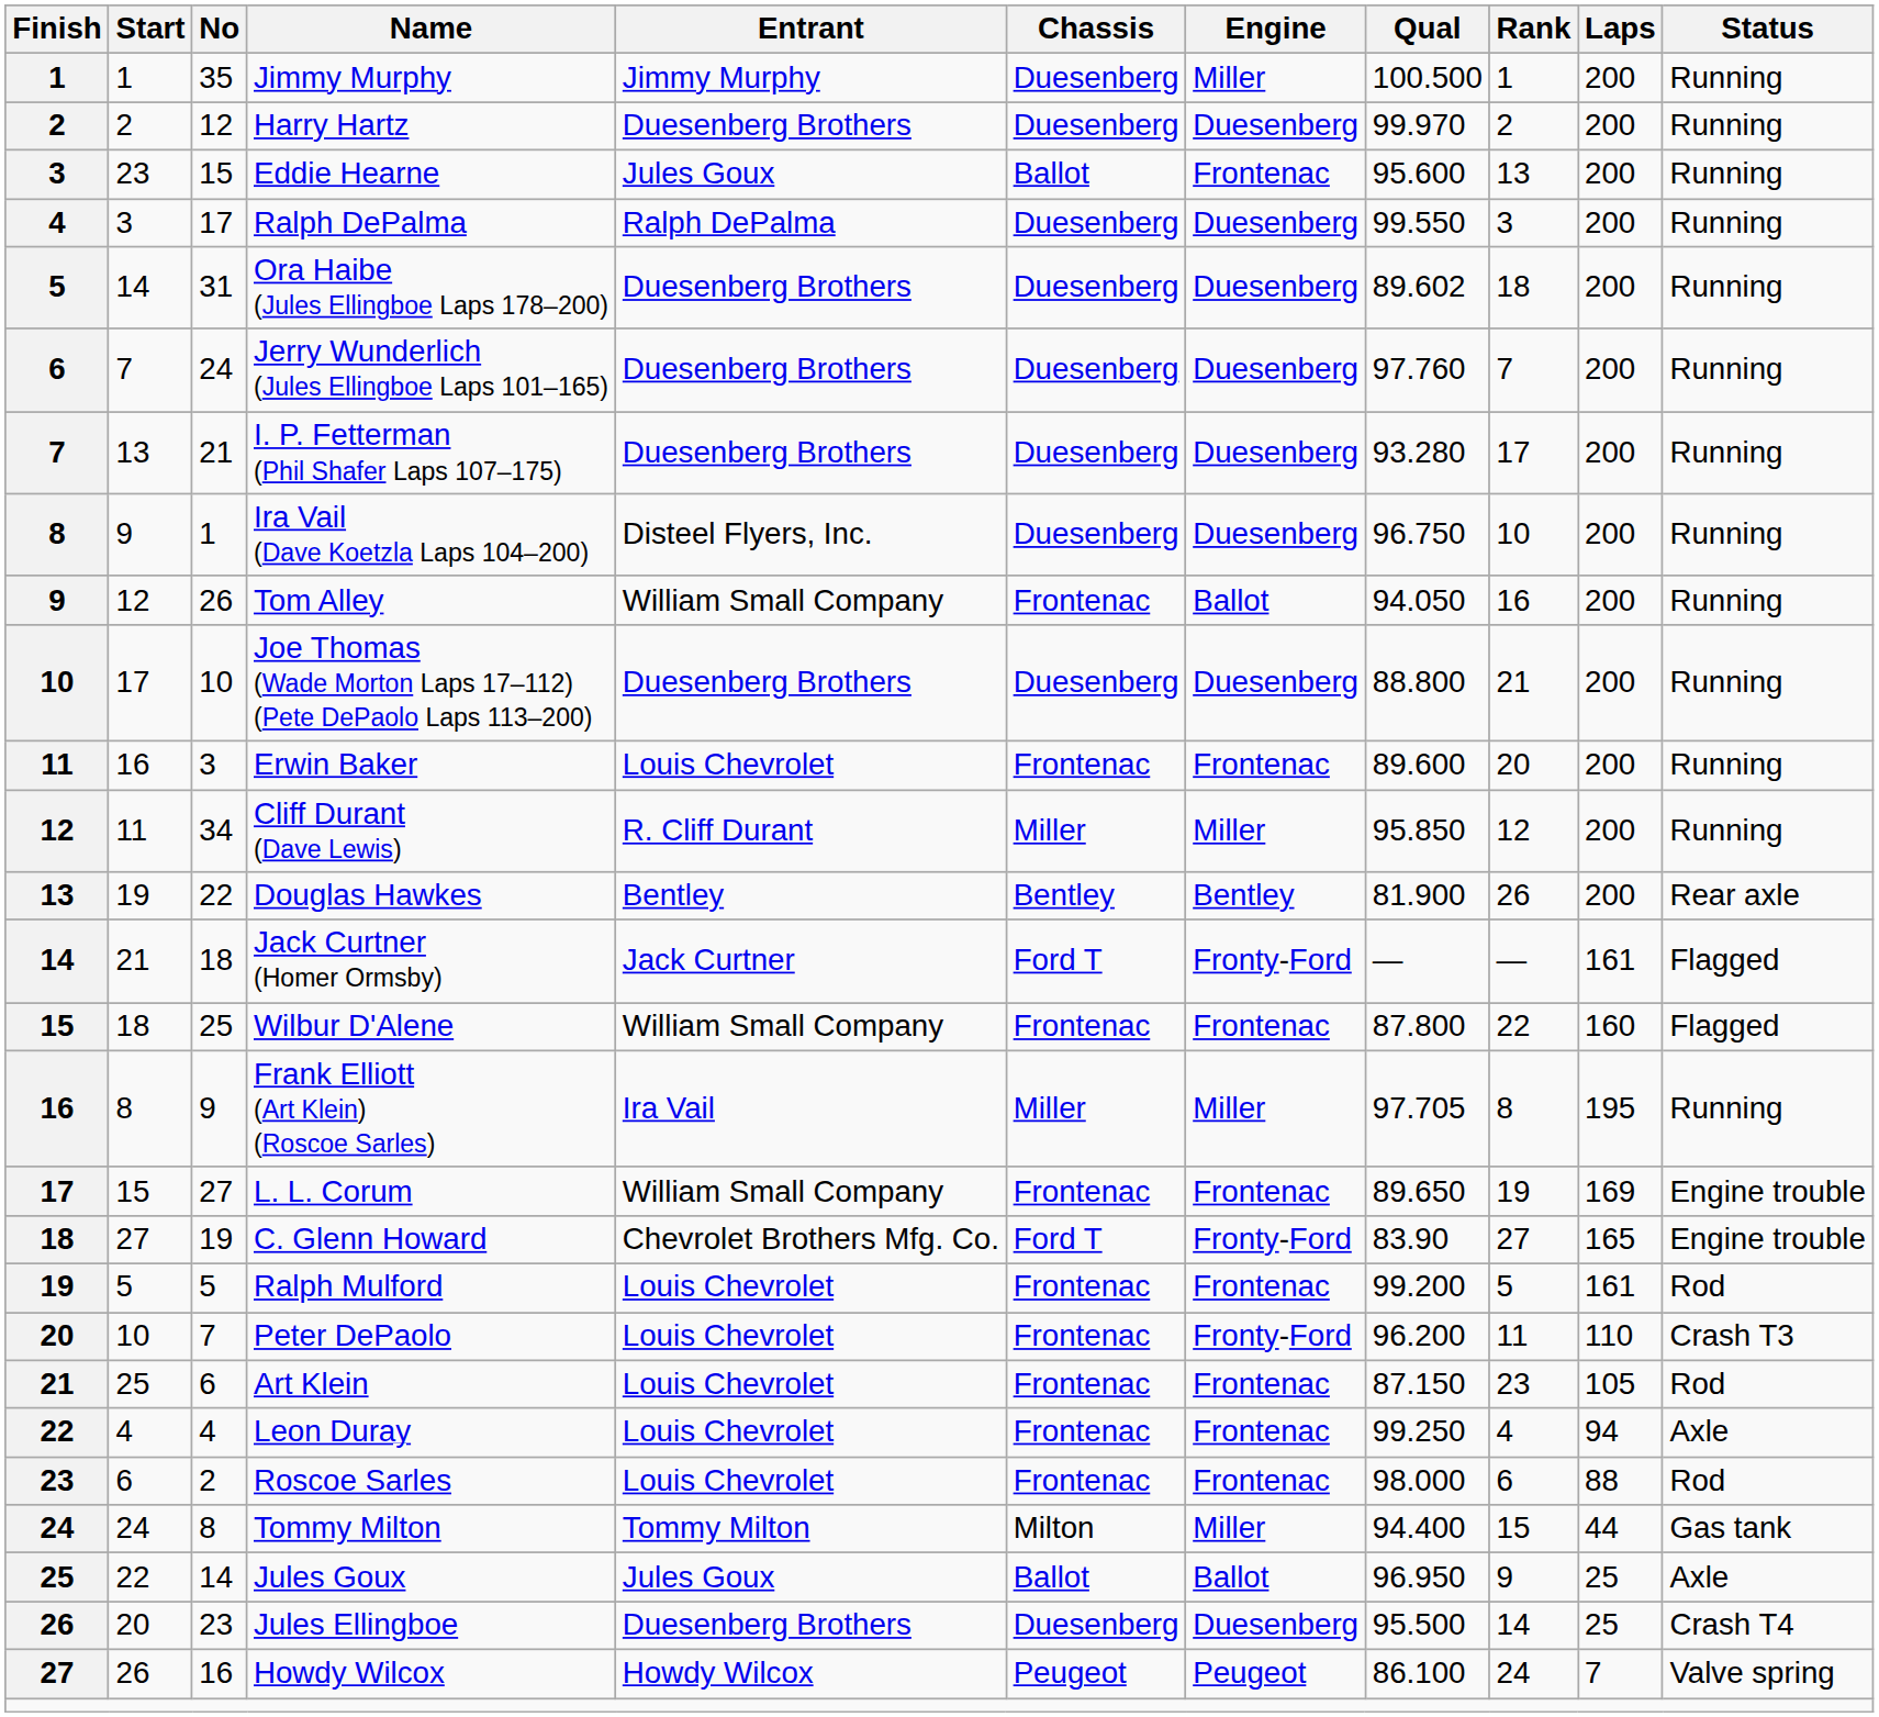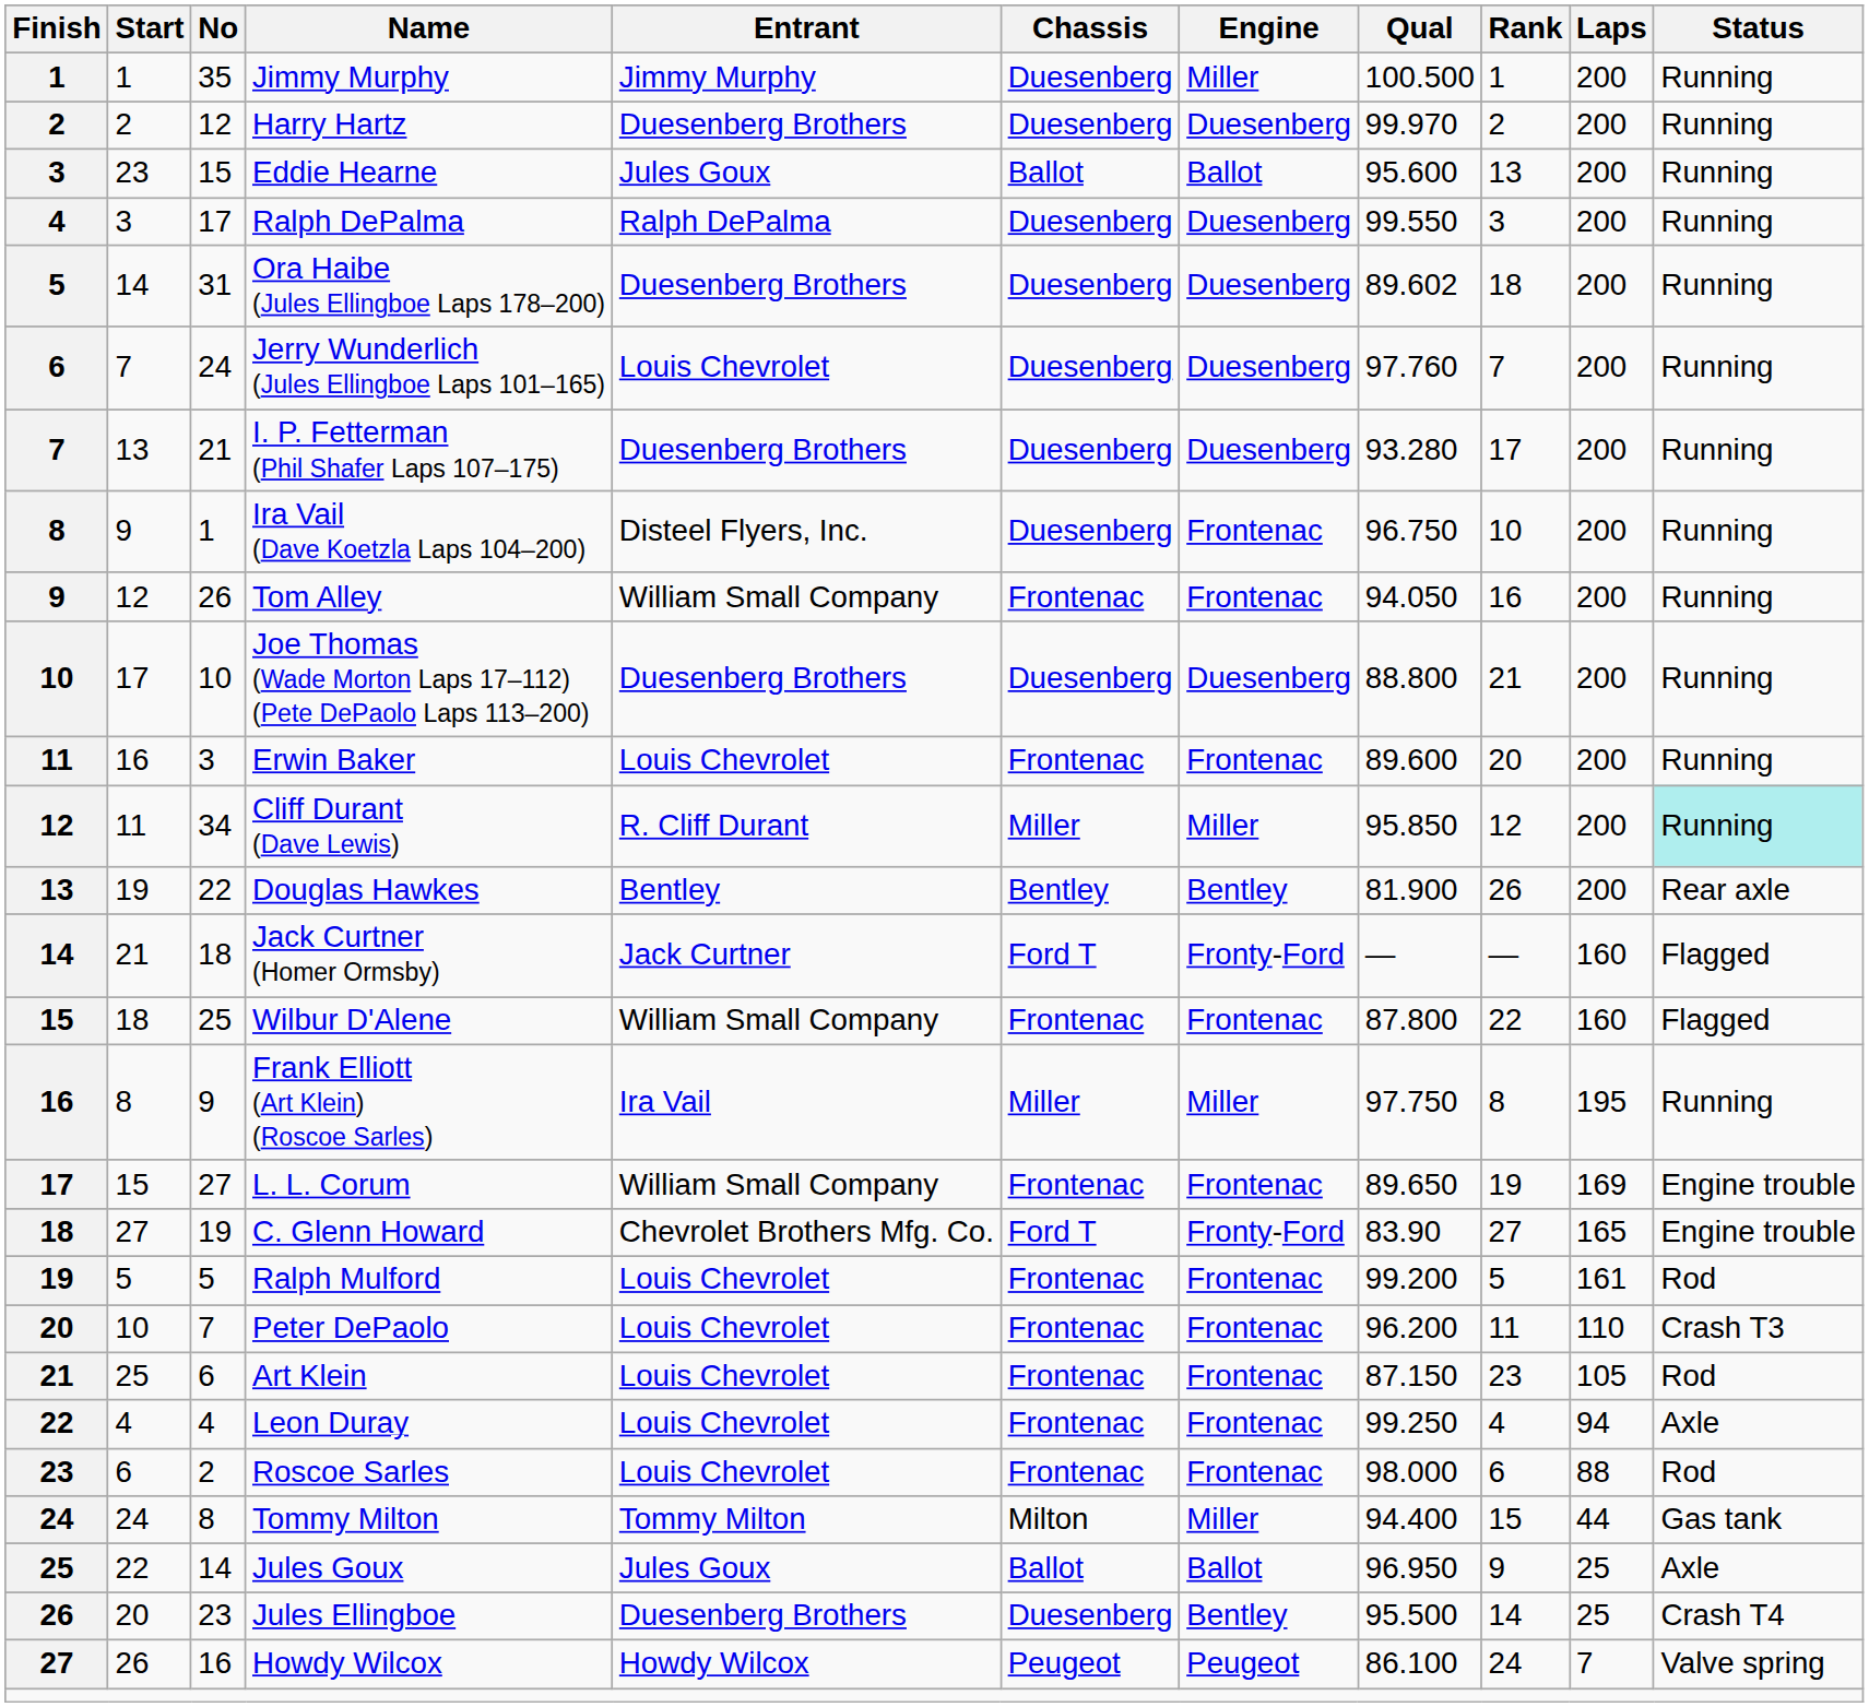 <table class="wikitable">
 <tr>
 <th>Finish</th>
 <th>Start</th>
 <th>No</th>
 <th>Name</th>
 <th>Entrant</th>
 <th>Chassis</th>
 <th>Engine</th>
 <th>Qual</th>
 <th>Rank</th>
 <th>Laps</th>
 <th>Status</th>
 </tr>
 <tr>
 <th>1</th>
 <td>1</td>
 <td>35</td>
 <td> <a href='#'>Jimmy Murphy</a></td>
 <td><a href='#'>Jimmy Murphy</a></td>
 <td><a href='#'>Duesenberg</a></td>
 <td><a href='#'>Miller</a></td>
 <td>100.500</td>
 <td>1</td>
 <td>200</td>
 <td>Running</td>
 </tr>
 <tr>
 <th>2</th>
 <td>2</td>
 <td>12</td>
 <td> <a href='#'>Harry Hartz</a> <strong></strong></td>
 <td><a href='#'>Duesenberg Brothers</a></td>
 <td><a href='#'>Duesenberg</a></td>
 <td><a href='#'>Duesenberg</a></td>
 <td>99.970</td>
 <td>2</td>
 <td>200</td>
 <td>Running</td>
 </tr>
 <tr>
 <th>3</th>
 <td>23</td>
 <td>15</td>
 <td> <a href='#'>Eddie Hearne</a></td>
 <td><a href='#'>Jules Goux</a></td>
 <td><a href='#'>Ballot</a></td>
-<td><a href='#'>Frontenac</a></td>
+<td><a href='#'>Ballot</a></td>
 <td>95.600</td>
 <td>13</td>
 <td>200</td>
 <td>Running</td>
 </tr>
 <tr>
 <th>4</th>
 <td>3</td>
 <td>17</td>
 <td> <a href='#'>Ralph DePalma</a> <strong></strong></td>
 <td><a href='#'>Ralph DePalma</a></td>
 <td><a href='#'>Duesenberg</a></td>
 <td><a href='#'>Duesenberg</a></td>
 <td>99.550</td>
 <td>3</td>
 <td>200</td>
 <td>Running</td>
 </tr>
 <tr>
 <th>5</th>
 <td>14</td>
 <td>31</td>
 <td> <a href='#'>Ora Haibe</a><br><small>(<a href='#'>Jules Ellingboe</a> Laps 178–200)</small></td>
 <td><a href='#'>Duesenberg Brothers</a></td>
 <td><a href='#'>Duesenberg</a></td>
 <td><a href='#'>Duesenberg</a></td>
 <td>89.602</td>
 <td>18</td>
 <td>200</td>
 <td>Running</td>
 </tr>
 <tr>
 <th>6</th>
 <td>7</td>
 <td>24</td>
 <td> <a href='#'>Jerry Wunderlich</a> <strong></strong><br><small>(<a href='#'>Jules Ellingboe</a> Laps 101–165)</small></td>
-<td><a href='#'>Duesenberg Brothers</a></td>
+<td><a href='#'>Louis Chevrolet</a></td>
 <td><a href='#'>Duesenberg</a></td>
 <td><a href='#'>Duesenberg</a></td>
 <td>97.760</td>
 <td>7</td>
 <td>200</td>
 <td>Running</td>
 </tr>
 <tr>
 <th>7</th>
 <td>13</td>
 <td>21</td>
 <td> <a href='#'>I. P. Fetterman</a> <strong></strong><br><small>(<a href='#'>Phil Shafer</a> Laps 107–175)</small></td>
 <td><a href='#'>Duesenberg Brothers</a></td>
 <td><a href='#'>Duesenberg</a></td>
 <td><a href='#'>Duesenberg</a></td>
 <td>93.280</td>
 <td>17</td>
 <td>200</td>
 <td>Running</td>
 </tr>
 <tr>
 <th>8</th>
 <td>9</td>
 <td>1</td>
 <td> <a href='#'>Ira Vail</a><br><small>(<a href='#'>Dave Koetzla</a> Laps 104–200)</small></td>
 <td>Disteel Flyers, Inc.</td>
 <td><a href='#'>Duesenberg</a></td>
-<td><a href='#'>Duesenberg</a></td>
+<td><a href='#'>Frontenac</a></td>
 <td>96.750</td>
 <td>10</td>
 <td>200</td>
 <td>Running</td>
 </tr>
 <tr>
 <th>9</th>
 <td>12</td>
 <td>26</td>
 <td> <a href='#'>Tom Alley</a></td>
 <td>William Small Company</td>
 <td><a href='#'>Frontenac</a></td>
-<td><a href='#'>Ballot</a></td>
+<td><a href='#'>Frontenac</a></td>
 <td>94.050</td>
 <td>16</td>
 <td>200</td>
 <td>Running</td>
 </tr>
 <tr>
 <th>10</th>
 <td>17</td>
 <td>10</td>
 <td> <a href='#'>Joe Thomas</a><br><small>(<a href='#'>Wade Morton</a> Laps 17–112)</small><br><small>(<a href='#'>Pete DePaolo</a> Laps 113–200)</small></td>
 <td><a href='#'>Duesenberg Brothers</a></td>
 <td><a href='#'>Duesenberg</a></td>
 <td><a href='#'>Duesenberg</a></td>
 <td>88.800</td>
 <td>21</td>
 <td>200</td>
 <td>Running</td>
 </tr>
 <tr>
 <th>11</th>
 <td>16</td>
 <td>3</td>
 <td> <a href='#'>Erwin Baker</a> <strong></strong></td>
 <td><a href='#'>Louis Chevrolet</a></td>
 <td><a href='#'>Frontenac</a></td>
 <td><a href='#'>Frontenac</a></td>
 <td>89.600</td>
 <td>20</td>
 <td>200</td>
 <td>Running</td>
 </tr>
 <tr>
 <th>12</th>
 <td>11</td>
 <td>34</td>
 <td> <a href='#'>Cliff Durant</a><br><small>(<a href='#'>Dave Lewis</a>)</small></td>
 <td><a href='#'>R. Cliff Durant</a></td>
 <td><a href='#'>Miller</a></td>
 <td><a href='#'>Miller</a></td>
 <td>95.850</td>
 <td>12</td>
 <td>200</td>
-<td>Running</td>
+<td style="background: paleturquoise;">Running</td>
 </tr>
 <tr>
 <th>13</th>
 <td>19</td>
 <td>22</td>
 <td> <a href='#'>Douglas Hawkes</a> <strong></strong></td>
 <td><a href='#'>Bentley</a></td>
 <td><a href='#'>Bentley</a></td>
 <td><a href='#'>Bentley</a></td>
 <td>81.900</td>
 <td>26</td>
 <td>200</td>
 <td>Rear axle</td>
 </tr>
 <tr>
 <th>14</th>
 <td>21</td>
 <td>18</td>
 <td> <a href='#'>Jack Curtner</a> <strong></strong><br><small>(Homer Ormsby)</small></td>
 <td><a href='#'>Jack Curtner</a></td>
 <td><a href='#'>Ford T</a></td>
 <td><a href='#'>Fronty</a>-<a href='#'>Ford</a></td>
 <td>—</td>
 <td>—</td>
-<td>161</td>
+<td>160</td>
 <td>Flagged</td>
 </tr>
 <tr>
 <th>15</th>
 <td>18</td>
 <td>25</td>
 <td> <a href='#'>Wilbur D'Alene</a></td>
 <td>William Small Company</td>
 <td><a href='#'>Frontenac</a></td>
 <td><a href='#'>Frontenac</a></td>
 <td>87.800</td>
 <td>22</td>
 <td>160</td>
 <td>Flagged</td>
 </tr>
 <tr>
 <th>16</th>
 <td>8</td>
 <td>9</td>
 <td> <a href='#'>Frank Elliott</a> <strong></strong><br><small>(<a href='#'>Art Klein</a>)</small><br><small>(<a href='#'>Roscoe Sarles</a>)</small></td>
 <td><a href='#'>Ira Vail</a></td>
 <td><a href='#'>Miller</a></td>
 <td><a href='#'>Miller</a></td>
-<td>97.705</td>
+<td>97.750</td>
 <td>8</td>
 <td>195</td>
 <td>Running</td>
 </tr>
 <tr>
 <th>17</th>
 <td>15</td>
 <td>27</td>
 <td> <a href='#'>L. L. Corum</a> <strong></strong></td>
 <td>William Small Company</td>
 <td><a href='#'>Frontenac</a></td>
 <td><a href='#'>Frontenac</a></td>
 <td>89.650</td>
 <td>19</td>
 <td>169</td>
 <td>Engine trouble</td>
 </tr>
 <tr>
 <th>18</th>
 <td>27</td>
 <td>19</td>
 <td> <a href='#'>C. Glenn Howard</a> <strong></strong></td>
 <td>Chevrolet Brothers Mfg. Co.</td>
 <td><a href='#'>Ford T</a></td>
 <td><a href='#'>Fronty</a>-<a href='#'>Ford</a></td>
 <td>83.90</td>
 <td>27</td>
 <td>165</td>
 <td>Engine trouble</td>
 </tr>
 <tr>
 <th>19</th>
 <td>5</td>
 <td>5</td>
 <td> <a href='#'>Ralph Mulford</a></td>
 <td><a href='#'>Louis Chevrolet</a></td>
 <td><a href='#'>Frontenac</a></td>
 <td><a href='#'>Frontenac</a></td>
 <td>99.200</td>
 <td>5</td>
 <td>161</td>
 <td>Rod</td>
 </tr>
 <tr>
 <th>20</th>
 <td>10</td>
 <td>7</td>
 <td> <a href='#'>Peter DePaolo</a> <strong></strong></td>
 <td><a href='#'>Louis Chevrolet</a></td>
 <td><a href='#'>Frontenac</a></td>
-<td><a href='#'>Fronty</a>-<a href='#'>Ford</a></td>
+<td><a href='#'>Frontenac</a></td>
 <td>96.200</td>
 <td>11</td>
 <td>110</td>
 <td>Crash T3</td>
 </tr>
 <tr>
 <th>21</th>
 <td>25</td>
 <td>6</td>
 <td> <a href='#'>Art Klein</a></td>
 <td><a href='#'>Louis Chevrolet</a></td>
 <td><a href='#'>Frontenac</a></td>
 <td><a href='#'>Frontenac</a></td>
 <td>87.150</td>
 <td>23</td>
 <td>105</td>
 <td>Rod</td>
 </tr>
 <tr>
 <th>22</th>
 <td>4</td>
 <td>4</td>
 <td> <a href='#'>Leon Duray</a> <strong></strong></td>
 <td><a href='#'>Louis Chevrolet</a></td>
 <td><a href='#'>Frontenac</a></td>
 <td><a href='#'>Frontenac</a></td>
 <td>99.250</td>
 <td>4</td>
 <td>94</td>
 <td>Axle</td>
 </tr>
 <tr>
 <th>23</th>
 <td>6</td>
 <td>2</td>
 <td> <a href='#'>Roscoe Sarles</a></td>
 <td><a href='#'>Louis Chevrolet</a></td>
 <td><a href='#'>Frontenac</a></td>
 <td><a href='#'>Frontenac</a></td>
 <td>98.000</td>
 <td>6</td>
 <td>88</td>
 <td>Rod</td>
 </tr>
 <tr>
 <th>24</th>
 <td>24</td>
 <td>8</td>
 <td> <a href='#'>Tommy Milton</a> <strong></strong></td>
 <td><a href='#'>Tommy Milton</a></td>
 <td>Milton</td>
 <td><a href='#'>Miller</a></td>
 <td>94.400</td>
 <td>15</td>
 <td>44</td>
 <td>Gas tank</td>
 </tr>
 <tr>
 <th>25</th>
 <td>22</td>
 <td>14</td>
 <td> <a href='#'>Jules Goux</a> <strong></strong></td>
 <td><a href='#'>Jules Goux</a></td>
 <td><a href='#'>Ballot</a></td>
 <td><a href='#'>Ballot</a></td>
 <td>96.950</td>
 <td>9</td>
 <td>25</td>
 <td>Axle</td>
 </tr>
 <tr>
 <th>26</th>
 <td>20</td>
 <td>23</td>
 <td> <a href='#'>Jules Ellingboe</a></td>
 <td><a href='#'>Duesenberg Brothers</a></td>
 <td><a href='#'>Duesenberg</a></td>
-<td><a href='#'>Duesenberg</a></td>
+<td><a href='#'>Bentley</a></td>
 <td>95.500</td>
 <td>14</td>
 <td>25</td>
 <td>Crash T4</td>
 </tr>
 <tr>
 <th>27</th>
 <td>26</td>
 <td>16</td>
 <td> <a href='#'>Howdy Wilcox</a> <strong></strong></td>
 <td><a href='#'>Howdy Wilcox</a></td>
 <td><a href='#'>Peugeot</a></td>
 <td><a href='#'>Peugeot</a></td>
 <td>86.100</td>
 <td>24</td>
 <td>7</td>
 <td>Valve spring</td>
 </tr>
 <tr>
 <td colspan=12 style="text-align:center"></td>
 </tr>
 </table>
